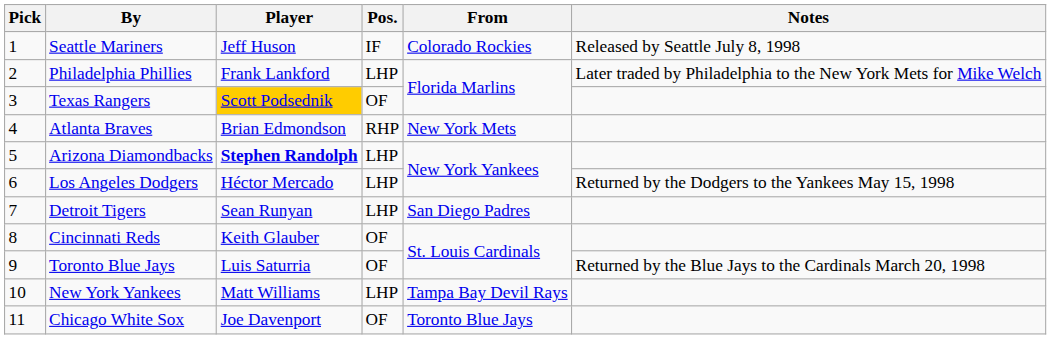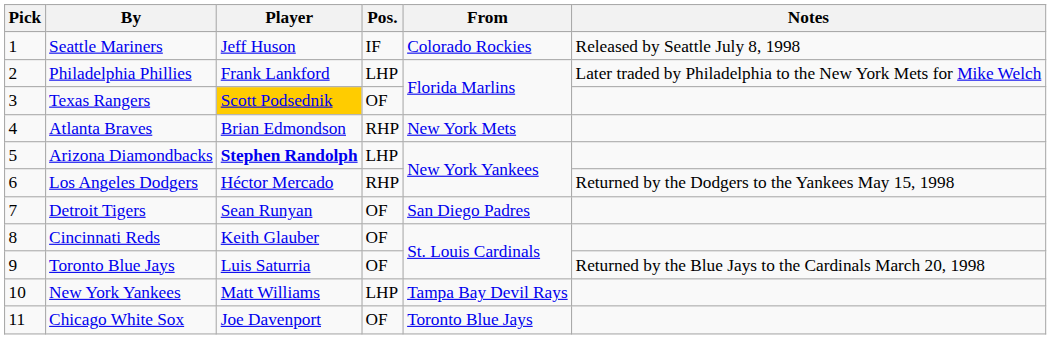 <table class="wikitable">
 <tr>
 <th>Pick</th>
 <th>By</th>
 <th>Player</th>
 <th>Pos.</th>
 <th>From</th>
 <th>Notes</th>
 </tr>
 <tr>
 <td>1</td>
 <td><a href='#'>Seattle Mariners</a></td>
 <td><a href='#'>Jeff Huson</a></td>
 <td>IF</td>
 <td><a href='#'>Colorado Rockies</a></td>
 <td>Released by Seattle July 8, 1998</td>
 </tr>
 <tr>
 <td>2</td>
 <td><a href='#'>Philadelphia Phillies</a></td>
 <td><a href='#'>Frank Lankford</a></td>
 <td>LHP</td>
 <td rowspan="2"><a href='#'>Florida Marlins</a></td>
 <td>Later traded by Philadelphia to the New York Mets for <a href='#'>Mike Welch</a></td>
 </tr>
 <tr>
 <td>3</td>
 <td><a href='#'>Texas Rangers</a></td>
 <td style="background:#fc0"><a href='#'>Scott Podsednik</a></td>
 <td>OF</td>
 <td></td>
 </tr>
 <tr>
 <td>4</td>
 <td><a href='#'>Atlanta Braves</a></td>
 <td><a href='#'>Brian Edmondson</a></td>
 <td>RHP</td>
 <td><a href='#'>New York Mets</a></td>
 <td></td>
 </tr>
 <tr>
 <td>5</td>
 <td><a href='#'>Arizona Diamondbacks</a></td>
 <td><strong><a href='#'>Stephen Randolph</a></strong></td>
 <td>LHP</td>
 <td rowspan="2"><a href='#'>New York Yankees</a></td>
 <td></td>
 </tr>
 <tr>
 <td>6</td>
 <td><a href='#'>Los Angeles Dodgers</a></td>
 <td><a href='#'>Héctor Mercado</a></td>
-<td>LHP</td>
+<td>RHP</td>
 <td>Returned by the Dodgers to the Yankees May 15, 1998 </td>
 </tr>
 <tr>
 <td>7</td>
 <td><a href='#'>Detroit Tigers</a></td>
 <td><a href='#'>Sean Runyan</a></td>
-<td>LHP</td>
+<td>OF</td>
 <td><a href='#'>San Diego Padres</a></td>
 <td></td>
 </tr>
 <tr>
 <td>8</td>
 <td><a href='#'>Cincinnati Reds</a></td>
 <td><a href='#'>Keith Glauber</a></td>
 <td>OF</td>
 <td rowspan="2"><a href='#'>St. Louis Cardinals</a></td>
 <td></td>
 </tr>
 <tr>
 <td>9</td>
 <td><a href='#'>Toronto Blue Jays</a></td>
 <td><a href='#'>Luis Saturria</a></td>
 <td>OF</td>
 <td>Returned by the Blue Jays to the Cardinals March 20, 1998 </td>
 </tr>
 <tr>
 <td>10</td>
 <td><a href='#'>New York Yankees</a></td>
 <td><a href='#'>Matt Williams</a></td>
 <td>LHP</td>
 <td><a href='#'>Tampa Bay Devil Rays</a></td>
 <td></td>
 </tr>
 <tr>
 <td>11</td>
 <td><a href='#'>Chicago White Sox</a></td>
 <td><a href='#'>Joe Davenport</a></td>
 <td>OF</td>
 <td><a href='#'>Toronto Blue Jays</a></td>
 <td></td>
 </tr>
 </table>
